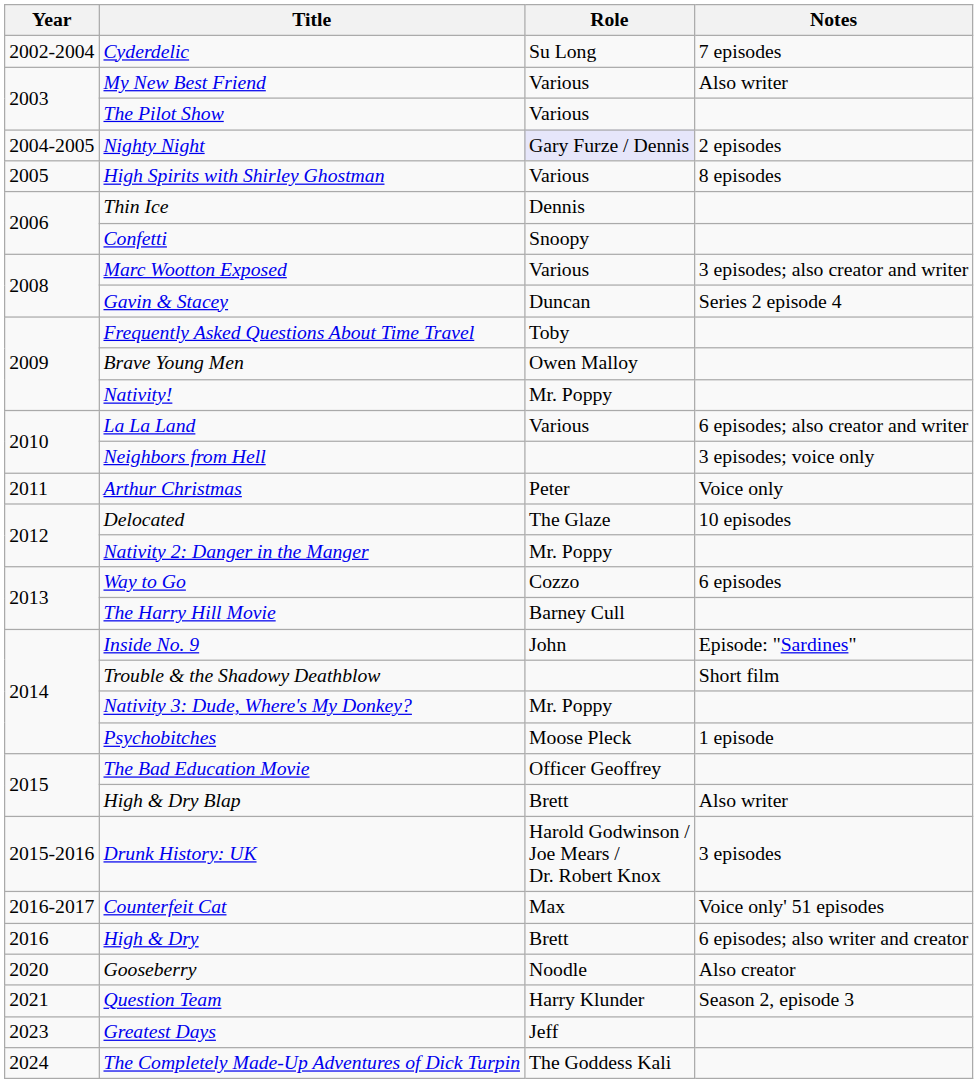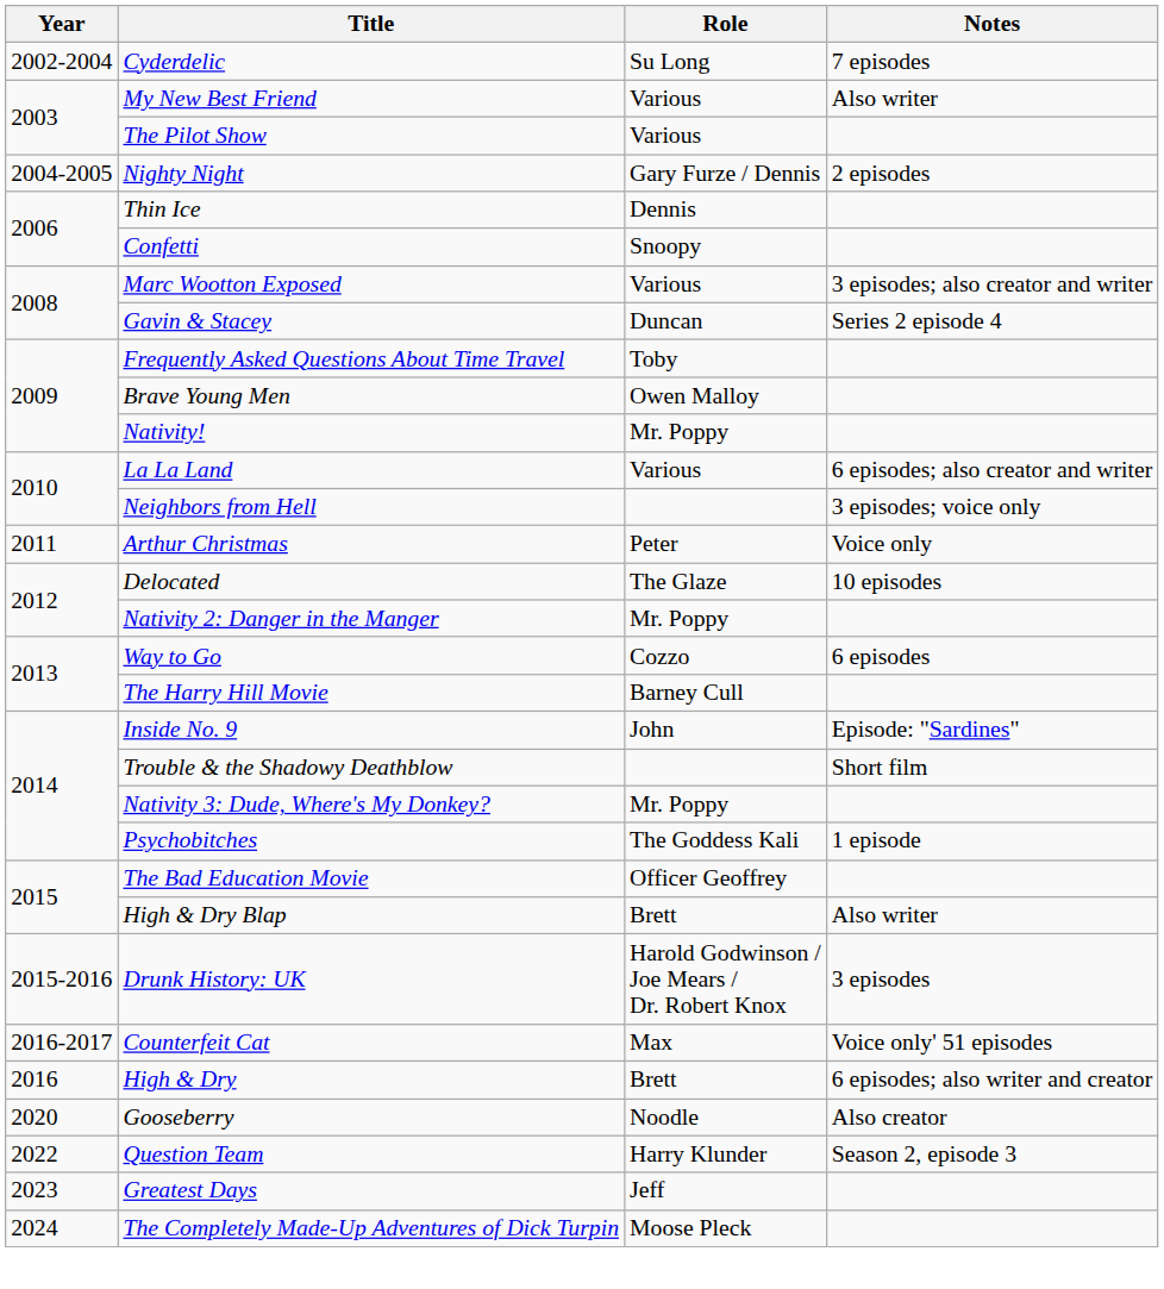 <table class="wikitable sortable">
 <tr>
 <th>Year</th>
 <th>Title</th>
 <th>Role</th>
 <th class="unsortable">Notes</th>
 </tr>
 <tr>
 <td>2002-2004</td>
 <td><em><a href='#'>Cyderdelic</a></em></td>
 <td>Su Long</td>
 <td>7 episodes</td>
 </tr>
 <tr>
 <td rowspan="2">2003</td>
 <td><em><a href='#'>My New Best Friend</a></em></td>
 <td>Various</td>
 <td>Also writer</td>
 </tr>
 <tr>
 <td><em><a href='#'>The Pilot Show</a></em></td>
 <td>Various</td>
 <td></td>
 </tr>
 <tr>
 <td>2004-2005</td>
 <td><em><a href='#'>Nighty Night</a></em></td>
-<td style="background: lavender;">Gary Furze / Dennis</td>
+<td>Gary Furze / Dennis</td>
 <td>2 episodes</td>
-</tr>
-<tr>
-<td>2005</td>
-<td><em><a href='#'>High Spirits with Shirley Ghostman</a></em></td>
-<td>Various</td>
-<td>8 episodes</td>
 </tr>
 <tr>
 <td rowspan="2">2006</td>
 <td><em>Thin Ice</em></td>
 <td>Dennis</td>
 <td></td>
 </tr>
 <tr>
 <td><em><a href='#'>Confetti</a></em></td>
 <td>Snoopy</td>
 <td></td>
 </tr>
 <tr>
 <td rowspan="2">2008</td>
 <td><em><a href='#'>Marc Wootton Exposed</a></em></td>
 <td>Various</td>
 <td>3 episodes; also creator and writer</td>
 </tr>
 <tr>
 <td><em><a href='#'>Gavin & Stacey</a></em></td>
 <td>Duncan</td>
 <td>Series 2 episode 4</td>
 </tr>
 <tr>
 <td rowspan="3">2009</td>
 <td><em><a href='#'>Frequently Asked Questions About Time Travel</a></em></td>
 <td>Toby</td>
 <td></td>
 </tr>
 <tr>
 <td><em>Brave Young Men</em></td>
 <td>Owen Malloy</td>
 <td></td>
 </tr>
 <tr>
 <td><em><a href='#'>Nativity!</a></em></td>
 <td>Mr. Poppy</td>
 <td></td>
 </tr>
 <tr>
 <td rowspan="2">2010</td>
 <td><em><a href='#'>La La Land</a></em></td>
 <td>Various</td>
 <td>6 episodes; also creator and writer</td>
 </tr>
 <tr>
 <td><em><a href='#'>Neighbors from Hell</a></em></td>
 <td></td>
 <td>3 episodes; voice only</td>
 </tr>
 <tr>
 <td>2011</td>
 <td><em><a href='#'>Arthur Christmas</a></em></td>
 <td>Peter</td>
 <td>Voice only</td>
 </tr>
 <tr>
 <td rowspan="2">2012</td>
 <td><em>Delocated</em></td>
 <td>The Glaze</td>
 <td>10 episodes</td>
 </tr>
 <tr>
 <td><em><a href='#'>Nativity 2: Danger in the Manger</a></em></td>
 <td>Mr. Poppy</td>
 <td></td>
 </tr>
 <tr>
 <td rowspan="2">2013</td>
 <td><em><a href='#'>Way to Go</a></em></td>
 <td>Cozzo</td>
 <td>6 episodes</td>
 </tr>
 <tr>
 <td><em><a href='#'>The Harry Hill Movie</a></em></td>
 <td>Barney Cull</td>
 <td></td>
 </tr>
 <tr>
 <td rowspan="4">2014</td>
 <td><em><a href='#'>Inside No. 9</a></em></td>
 <td>John</td>
 <td>Episode: "<a href='#'>Sardines</a>"</td>
 </tr>
 <tr>
 <td><em>Trouble & the Shadowy Deathblow</em></td>
 <td></td>
 <td>Short film</td>
 </tr>
 <tr>
 <td><em><a href='#'>Nativity 3: Dude, Where's My Donkey?</a></em></td>
 <td>Mr. Poppy</td>
 <td></td>
 </tr>
 <tr>
 <td><em><a href='#'>Psychobitches</a></em></td>
-<td>Moose Pleck</td>
+<td>The Goddess Kali</td>
 <td>1 episode</td>
 </tr>
 <tr>
 <td rowspan="2">2015</td>
 <td><em><a href='#'>The Bad Education Movie</a></em></td>
 <td>Officer Geoffrey</td>
 <td></td>
 </tr>
 <tr>
 <td><em>High & Dry Blap</em></td>
 <td>Brett</td>
 <td>Also writer</td>
 </tr>
 <tr>
 <td>2015-2016</td>
 <td><em><a href='#'>Drunk History: UK</a></em></td>
 <td>Harold Godwinson /<br> Joe Mears /<br> Dr. Robert Knox</td>
 <td>3 episodes</td>
 </tr>
 <tr>
 <td>2016-2017</td>
 <td><em><a href='#'>Counterfeit Cat</a></em></td>
 <td>Max</td>
 <td>Voice only' 51 episodes</td>
 </tr>
 <tr>
 <td>2016</td>
 <td><em><a href='#'>High & Dry</a></em></td>
 <td>Brett</td>
 <td>6 episodes; also writer and creator</td>
 </tr>
 <tr>
 <td>2020</td>
 <td><em>Gooseberry</em></td>
 <td>Noodle</td>
 <td>Also creator</td>
 </tr>
 <tr>
-<td>2021</td>
+<td>2022</td>
 <td><em><a href='#'>Question Team</a></em></td>
 <td>Harry Klunder</td>
 <td>Season 2, episode 3</td>
 </tr>
 <tr>
 <td>2023</td>
 <td><em><a href='#'>Greatest Days</a></em></td>
 <td>Jeff</td>
 <td></td>
 </tr>
 <tr>
 <td>2024</td>
 <td><em><a href='#'>The Completely Made-Up Adventures of Dick Turpin</a></em></td>
-<td>The Goddess Kali</td>
+<td>Moose Pleck</td>
 <td></td>
 </tr>
 </table>
